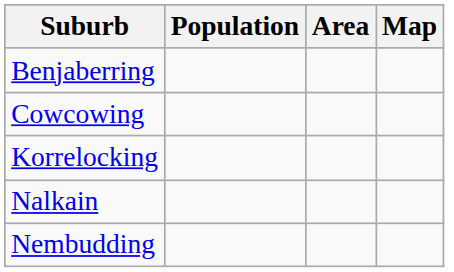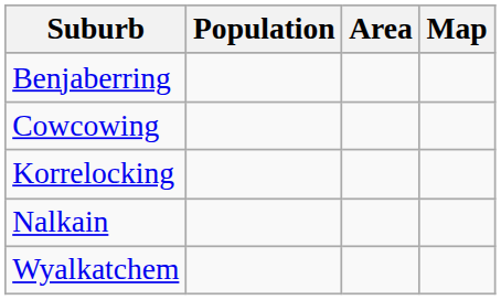 <table class="wikitable sortable">
 <tr>
 <th>Suburb</th>
 <th data-sort-type=number>Population</th>
 <th data-sort-type=number>Area</th>
 <th>Map</th>
 </tr>
 <tr>
 <td><a href='#'>Benjaberring</a></td>
 <td></td>
 <td></td>
 <td></td>
 </tr>
 <tr>
 <td><a href='#'>Cowcowing</a></td>
 <td></td>
 <td></td>
 <td></td>
 </tr>
 <tr>
 <td><a href='#'>Korrelocking</a></td>
 <td></td>
 <td></td>
 <td></td>
 </tr>
 <tr>
 <td><a href='#'>Nalkain</a></td>
 <td></td>
 <td></td>
 <td></td>
 </tr>
 <tr>
-<td><a href='#'>Nembudding</a></td>
+<td><a href='#'>Wyalkatchem</a></td>
 <td></td>
 <td></td>
 <td></td>
 </tr>
 </table>
